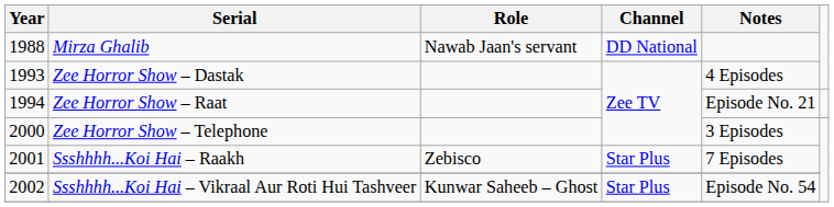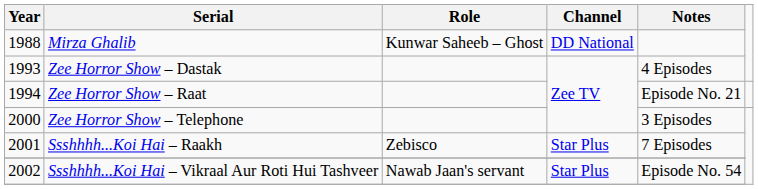 <table class="wikitable">
 <tr>
 <th>Year</th>
 <th>Serial</th>
 <th>Role</th>
 <th>Channel</th>
 <th>Notes</th>
 </tr>
 <tr>
 <td>1988</td>
 <td><em><a href='#'>Mirza Ghalib</a></em></td>
-<td>Nawab Jaan's servant</td>
+<td>Kunwar Saheeb – Ghost</td>
 <td><a href='#'>DD National</a></td>
 <td></td>
 </tr>
 <tr>
 <td>1993</td>
 <td><em><a href='#'>Zee Horror Show</a></em> – Dastak</td>
 <td></td>
 <td rowspan="3"><a href='#'>Zee TV</a></td>
 <td>4 Episodes</td>
 </tr>
 <tr>
 <td>1994</td>
 <td><em><a href='#'>Zee Horror Show</a></em> – Raat</td>
 <td></td>
 <td>Episode No. 21</td>
 <td></td>
 </tr>
 <tr>
 <td>2000</td>
 <td><em><a href='#'>Zee Horror Show</a></em> – Telephone</td>
 <td></td>
 <td>3 Episodes</td>
 </tr>
 <tr>
 <td>2001</td>
 <td><em><a href='#'>Ssshhhh...Koi Hai</a></em> – Raakh</td>
 <td>Zebisco</td>
 <td><a href='#'>Star Plus</a></td>
 <td>7 Episodes</td>
 </tr>
 <tr>
 </tr>
 <tr>
 <td>2002</td>
 <td><em><a href='#'>Ssshhhh...Koi Hai</a></em> – Vikraal Aur Roti Hui Tashveer</td>
-<td>Kunwar Saheeb – Ghost</td>
+<td>Nawab Jaan's servant</td>
 <td><a href='#'>Star Plus</a></td>
 <td>Episode No. 54</td>
 </tr>
 <tr>
 </tr>
 </table>
